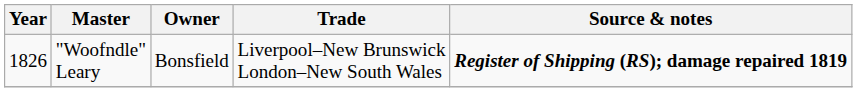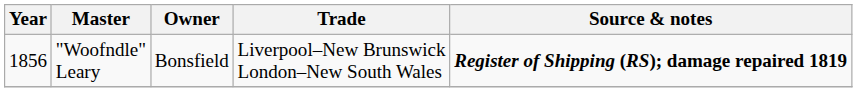 <table class=" wikitable">
 <tr>
 <th>Year</th>
 <th>Master</th>
 <th>Owner</th>
 <th>Trade</th>
 <th>Source & notes</th>
 </tr>
 <tr>
-<td>1826</td>
+<td>1856</td>
 <td>"Woofndle"<br>Leary</td>
 <td>Bonsfield</td>
 <td>Liverpool–New Brunswick<br>London–New South Wales</td>
 <td><strong><em>Register of Shipping</em> (<em>RS</em>); damage repaired 1819</strong></td>
 </tr>
 <tr>
 </tr>
 </table>
